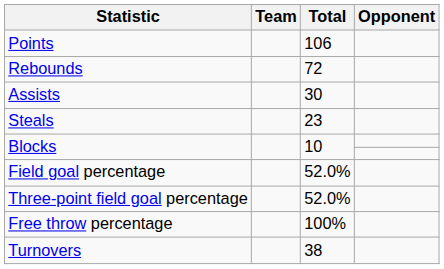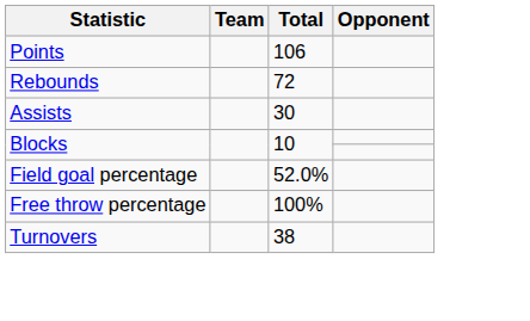 <table class="wikitable">
 <tr>
 <th>Statistic</th>
 <th>Team</th>
 <th>Total</th>
 <th>Opponent</th>
 </tr>
 <tr>
 <td><a href='#'>Points</a></td>
 <td></td>
 <td>106</td>
 <td></td>
 </tr>
 <tr>
 <td><a href='#'>Rebounds</a></td>
 <td></td>
 <td>72</td>
 <td></td>
 </tr>
 <tr>
 <td><a href='#'>Assists</a></td>
 <td></td>
 <td>30</td>
 <td></td>
 </tr>
 <tr>
-<td><a href='#'>Steals</a></td>
-<td></td>
-<td>23</td>
-<td></td>
-</tr>
-<tr>
 <td rowspan="2"><a href='#'>Blocks</a></td>
 <td rowspan="2"></td>
 <td rowspan="2">10</td>
 <td></td>
 </tr>
 <tr>
 <td></td>
 </tr>
 <tr>
 <td><a href='#'>Field goal</a> percentage</td>
-<td></td>
-<td>52.0%</td>
-<td></td>
-</tr>
-<tr>
-<td><a href='#'>Three-point field goal</a> percentage</td>
 <td></td>
 <td>52.0%</td>
 <td></td>
 </tr>
 <tr>
 <td><a href='#'>Free throw</a> percentage</td>
 <td></td>
 <td>100%</td>
 <td></td>
 </tr>
 <tr>
 <td><a href='#'>Turnovers</a></td>
 <td></td>
 <td>38</td>
 <td></td>
 </tr>
 </table>
